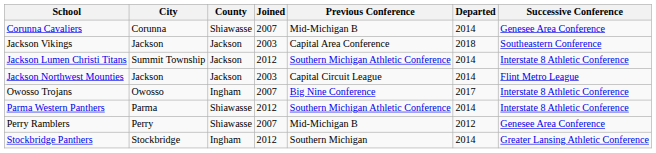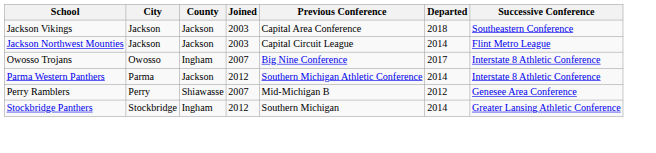 <table class="wikitable sortable">
 <tr>
 <th>School</th>
 <th>City</th>
 <th>County</th>
 <th>Joined</th>
 <th>Previous Conference</th>
 <th>Departed</th>
 <th>Successive Conference</th>
 </tr>
 <tr>
-<td><a href='#'>Corunna Cavaliers</a></td>
-<td>Corunna</td>
-<td>Shiawasse</td>
-<td>2007</td>
-<td>Mid-Michigan B</td>
-<td>2014</td>
-<td><a href='#'>Genesee Area Conference</a></td>
-</tr>
-<tr>
 <td>Jackson Vikings</td>
 <td>Jackson</td>
 <td>Jackson</td>
 <td>2003</td>
 <td>Capital Area Conference</td>
 <td>2018</td>
 <td><a href='#'>Southeastern Conference</a></td>
-</tr>
-<tr>
-<td><a href='#'>Jackson Lumen Christi Titans</a></td>
-<td>Summit Township</td>
-<td>Jackson</td>
-<td>2012</td>
-<td><a href='#'>Southern Michigan Athletic Conference</a></td>
-<td>2014</td>
-<td><a href='#'>Interstate 8 Athletic Conference</a></td>
 </tr>
 <tr>
 <td><a href='#'>Jackson Northwest Mounties</a></td>
 <td>Jackson</td>
 <td>Jackson</td>
 <td>2003</td>
 <td>Capital Circuit League</td>
 <td>2014</td>
 <td><a href='#'>Flint Metro League</a></td>
 </tr>
 <tr>
 <td>Owosso Trojans</td>
 <td>Owosso</td>
 <td>Ingham</td>
 <td>2007</td>
 <td><a href='#'>Big Nine Conference</a></td>
 <td>2017</td>
 <td><a href='#'>Interstate 8 Athletic Conference</a></td>
 </tr>
 <tr>
 <td><a href='#'>Parma Western Panthers</a></td>
 <td>Parma</td>
-<td>Shiawasse</td>
+<td>Jackson</td>
 <td>2012</td>
 <td><a href='#'>Southern Michigan Athletic Conference</a></td>
 <td>2014</td>
 <td><a href='#'>Interstate 8 Athletic Conference</a></td>
 </tr>
 <tr>
 <td>Perry Ramblers</td>
 <td>Perry</td>
 <td>Shiawasse</td>
 <td>2007</td>
 <td>Mid-Michigan B</td>
 <td>2012</td>
 <td><a href='#'>Genesee Area Conference</a></td>
 </tr>
 <tr>
 <td><a href='#'>Stockbridge Panthers</a></td>
 <td>Stockbridge</td>
 <td>Ingham</td>
 <td>2012</td>
 <td>Southern Michigan</td>
 <td>2014</td>
 <td><a href='#'>Greater Lansing Athletic Conference</a></td>
 </tr>
 </table>
